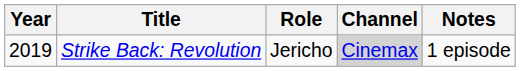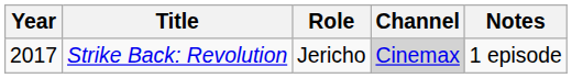 <table Class="wikitable">
 <tr>
 <th>Year</th>
 <th>Title</th>
 <th>Role</th>
 <th>Channel</th>
 <th>Notes</th>
 </tr>
 <tr>
-<td>2019</td>
+<td>2017</td>
 <td><em><a href='#'>Strike Back: Revolution</a></em></td>
 <td>Jericho</td>
 <td style="background: lightgrey;"><a href='#'>Cinemax</a></td>
 <td>1 episode</td>
 </tr>
 </table>
